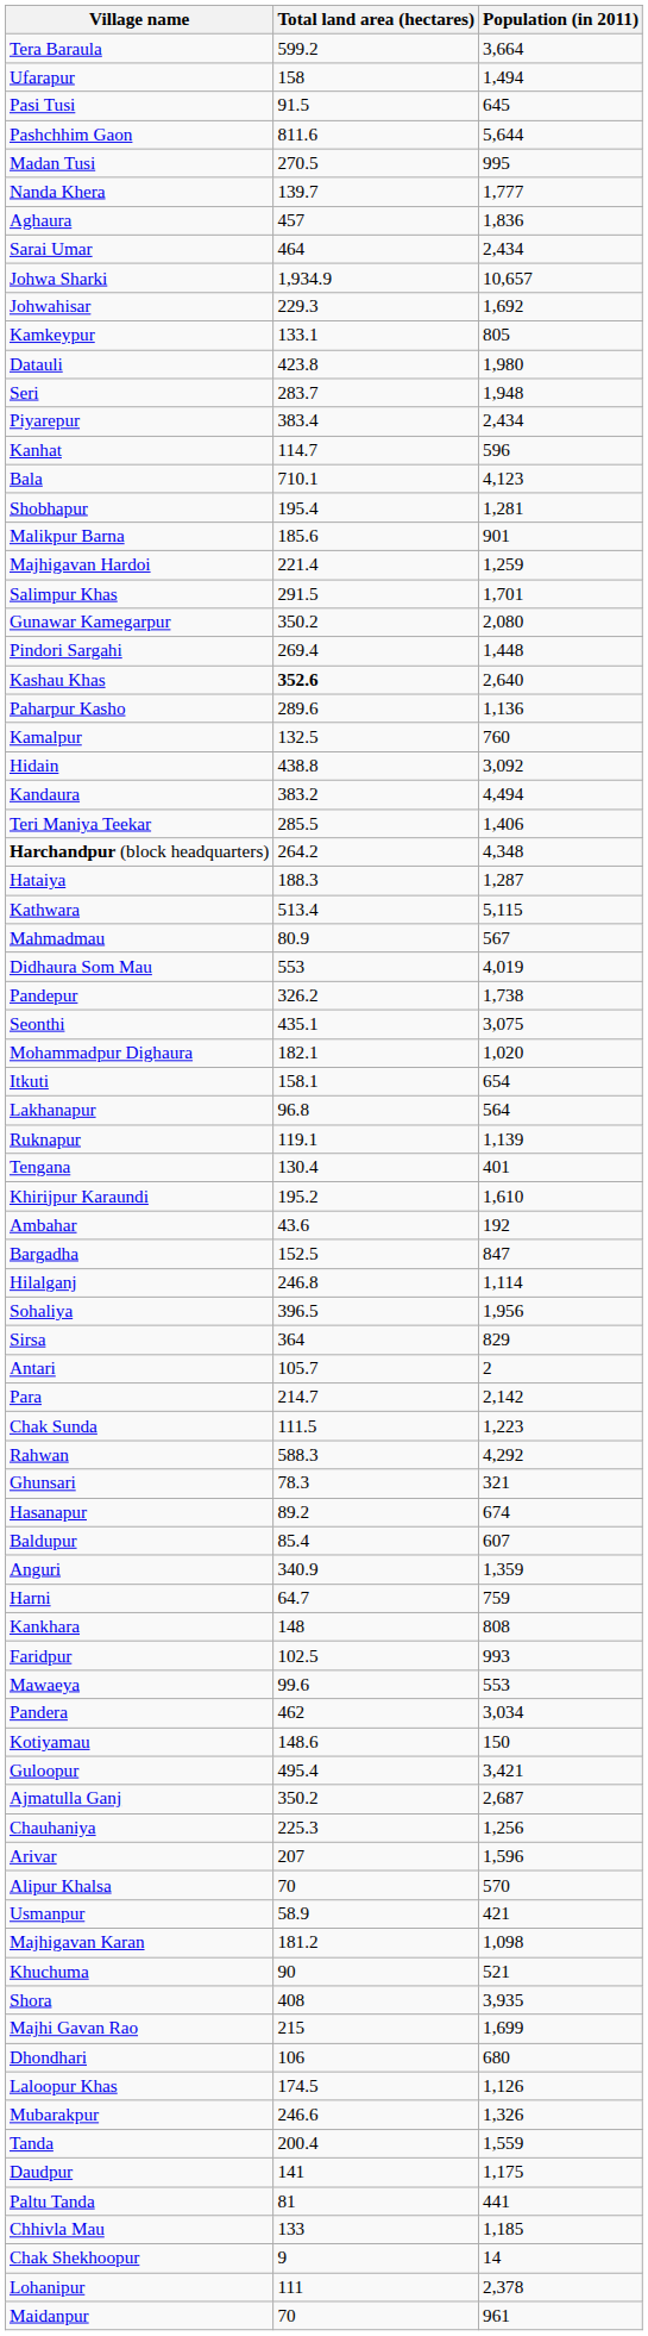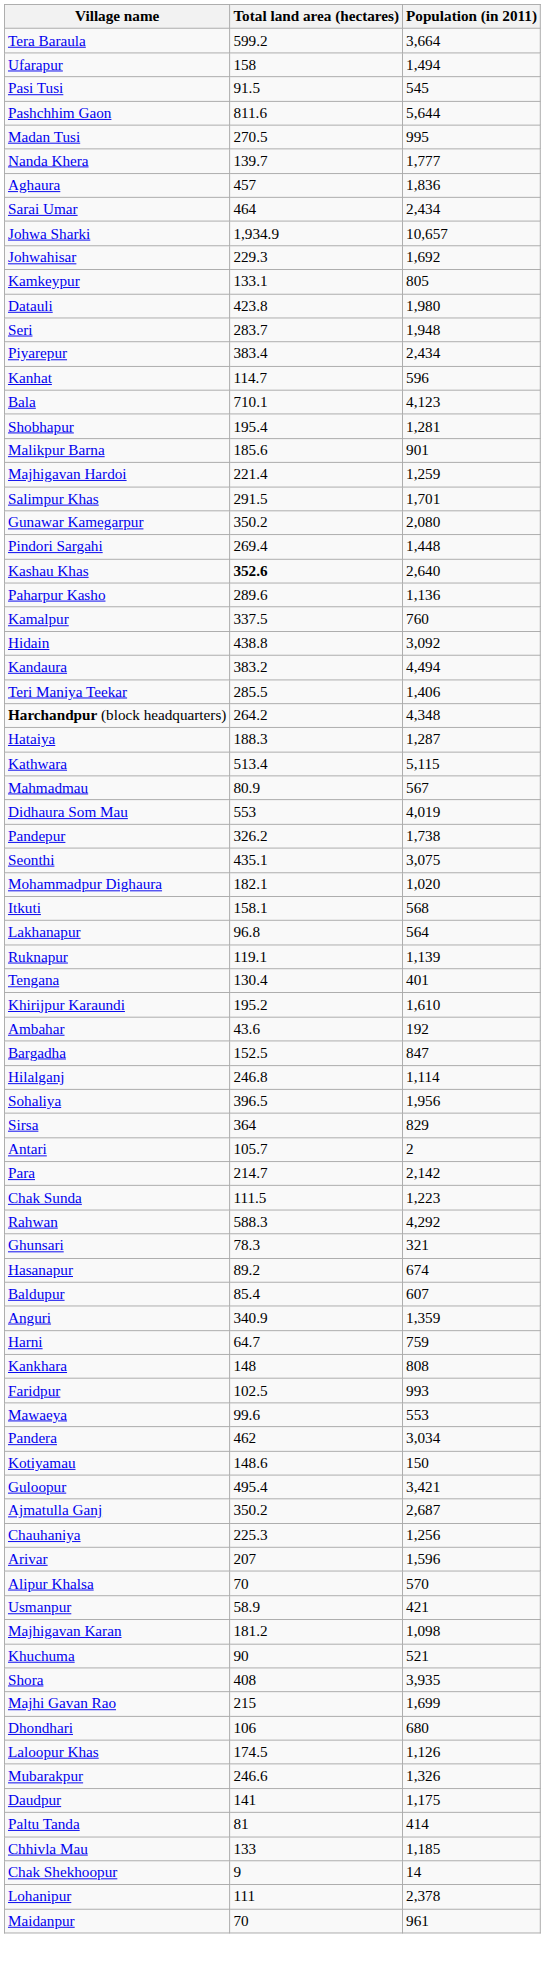 <table class="wikitable sortable">
 <tr>
 <th>Village name</th>
 <th>Total land area (hectares)</th>
 <th>Population (in 2011)</th>
 </tr>
 <tr>
 <td><a href='#'>Tera Baraula</a></td>
 <td>599.2</td>
 <td>3,664</td>
 </tr>
 <tr>
 <td><a href='#'>Ufarapur</a></td>
 <td>158</td>
 <td>1,494</td>
 </tr>
 <tr>
 <td><a href='#'>Pasi Tusi</a></td>
 <td>91.5</td>
-<td>645</td>
+<td>545</td>
 </tr>
 <tr>
 <td><a href='#'>Pashchhim Gaon</a></td>
 <td>811.6</td>
 <td>5,644</td>
 </tr>
 <tr>
 <td><a href='#'>Madan Tusi</a></td>
 <td>270.5</td>
 <td>995</td>
 </tr>
 <tr>
 <td><a href='#'>Nanda Khera</a></td>
 <td>139.7</td>
 <td>1,777</td>
 </tr>
 <tr>
 <td><a href='#'>Aghaura</a></td>
 <td>457</td>
 <td>1,836</td>
 </tr>
 <tr>
 <td><a href='#'>Sarai Umar</a></td>
 <td>464</td>
 <td>2,434</td>
 </tr>
 <tr>
 <td><a href='#'>Johwa Sharki</a></td>
 <td>1,934.9</td>
 <td>10,657</td>
 </tr>
 <tr>
 <td><a href='#'>Johwahisar</a></td>
 <td>229.3</td>
 <td>1,692</td>
 </tr>
 <tr>
 <td><a href='#'>Kamkeypur</a></td>
 <td>133.1</td>
 <td>805</td>
 </tr>
 <tr>
 <td><a href='#'>Datauli</a></td>
 <td>423.8</td>
 <td>1,980</td>
 </tr>
 <tr>
 <td><a href='#'>Seri</a></td>
 <td>283.7</td>
 <td>1,948</td>
 </tr>
 <tr>
 <td><a href='#'>Piyarepur</a></td>
 <td>383.4</td>
 <td>2,434</td>
 </tr>
 <tr>
 <td><a href='#'>Kanhat</a></td>
 <td>114.7</td>
 <td>596</td>
 </tr>
 <tr>
 <td><a href='#'>Bala</a></td>
 <td>710.1</td>
 <td>4,123</td>
 </tr>
 <tr>
 <td><a href='#'>Shobhapur</a></td>
 <td>195.4</td>
 <td>1,281</td>
 </tr>
 <tr>
 <td><a href='#'>Malikpur Barna</a></td>
 <td>185.6</td>
 <td>901</td>
 </tr>
 <tr>
 <td><a href='#'>Majhigavan Hardoi</a></td>
 <td>221.4</td>
 <td>1,259</td>
 </tr>
 <tr>
 <td><a href='#'>Salimpur Khas</a></td>
 <td>291.5</td>
 <td>1,701</td>
 </tr>
 <tr>
 <td><a href='#'>Gunawar Kamegarpur</a></td>
 <td>350.2</td>
 <td>2,080</td>
 </tr>
 <tr>
 <td><a href='#'>Pindori Sargahi</a></td>
 <td>269.4</td>
 <td>1,448</td>
 </tr>
 <tr>
 <td><a href='#'>Kashau Khas</a></td>
 <td><strong>352.6</strong></td>
 <td>2,640</td>
 </tr>
 <tr>
 <td><a href='#'>Paharpur Kasho</a></td>
 <td>289.6</td>
 <td>1,136</td>
 </tr>
 <tr>
 <td><a href='#'>Kamalpur</a></td>
-<td>132.5</td>
+<td>337.5</td>
 <td>760</td>
 </tr>
 <tr>
 <td><a href='#'>Hidain</a></td>
 <td>438.8</td>
 <td>3,092</td>
 </tr>
 <tr>
 <td><a href='#'>Kandaura</a></td>
 <td>383.2</td>
 <td>4,494</td>
 </tr>
 <tr>
 <td><a href='#'>Teri Maniya Teekar</a></td>
 <td>285.5</td>
 <td>1,406</td>
 </tr>
 <tr>
 <td><strong>Harchandpur</strong> (block headquarters)</td>
 <td>264.2</td>
 <td>4,348</td>
 </tr>
 <tr>
 <td><a href='#'>Hataiya</a></td>
 <td>188.3</td>
 <td>1,287</td>
 </tr>
 <tr>
 <td><a href='#'>Kathwara</a></td>
 <td>513.4</td>
 <td>5,115</td>
 </tr>
 <tr>
 <td><a href='#'>Mahmadmau</a></td>
 <td>80.9</td>
 <td>567</td>
 </tr>
 <tr>
 <td><a href='#'>Didhaura Som Mau</a></td>
 <td>553</td>
 <td>4,019</td>
 </tr>
 <tr>
 <td><a href='#'>Pandepur</a></td>
 <td>326.2</td>
 <td>1,738</td>
 </tr>
 <tr>
 <td><a href='#'>Seonthi</a></td>
 <td>435.1</td>
 <td>3,075</td>
 </tr>
 <tr>
 <td><a href='#'>Mohammadpur Dighaura</a></td>
 <td>182.1</td>
 <td>1,020</td>
 </tr>
 <tr>
 <td><a href='#'>Itkuti</a></td>
 <td>158.1</td>
-<td>654</td>
+<td>568</td>
 </tr>
 <tr>
 <td><a href='#'>Lakhanapur</a></td>
 <td>96.8</td>
 <td>564</td>
 </tr>
 <tr>
 <td><a href='#'>Ruknapur</a></td>
 <td>119.1</td>
 <td>1,139</td>
 </tr>
 <tr>
 <td><a href='#'>Tengana</a></td>
 <td>130.4</td>
 <td>401</td>
 </tr>
 <tr>
 <td><a href='#'>Khirijpur Karaundi</a></td>
 <td>195.2</td>
 <td>1,610</td>
 </tr>
 <tr>
 <td><a href='#'>Ambahar</a></td>
 <td>43.6</td>
 <td>192</td>
 </tr>
 <tr>
 <td><a href='#'>Bargadha</a></td>
 <td>152.5</td>
 <td>847</td>
 </tr>
 <tr>
 <td><a href='#'>Hilalganj</a></td>
 <td>246.8</td>
 <td>1,114</td>
 </tr>
 <tr>
 <td><a href='#'>Sohaliya</a></td>
 <td>396.5</td>
 <td>1,956</td>
 </tr>
 <tr>
 <td><a href='#'>Sirsa</a></td>
 <td>364</td>
 <td>829</td>
 </tr>
 <tr>
 <td><a href='#'>Antari</a></td>
 <td>105.7</td>
 <td>2</td>
 </tr>
 <tr>
 <td><a href='#'>Para</a></td>
 <td>214.7</td>
 <td>2,142</td>
 </tr>
 <tr>
 <td><a href='#'>Chak Sunda</a></td>
 <td>111.5</td>
 <td>1,223</td>
 </tr>
 <tr>
 <td><a href='#'>Rahwan</a></td>
 <td>588.3</td>
 <td>4,292</td>
 </tr>
 <tr>
 <td><a href='#'>Ghunsari</a></td>
 <td>78.3</td>
 <td>321</td>
 </tr>
 <tr>
 <td><a href='#'>Hasanapur</a></td>
 <td>89.2</td>
 <td>674</td>
 </tr>
 <tr>
 <td><a href='#'>Baldupur</a></td>
 <td>85.4</td>
 <td>607</td>
 </tr>
 <tr>
 <td><a href='#'>Anguri</a></td>
 <td>340.9</td>
 <td>1,359</td>
 </tr>
 <tr>
 <td><a href='#'>Harni</a></td>
 <td>64.7</td>
 <td>759</td>
 </tr>
 <tr>
 <td><a href='#'>Kankhara</a></td>
 <td>148</td>
 <td>808</td>
 </tr>
 <tr>
 <td><a href='#'>Faridpur</a></td>
 <td>102.5</td>
 <td>993</td>
 </tr>
 <tr>
 <td><a href='#'>Mawaeya</a></td>
 <td>99.6</td>
 <td>553</td>
 </tr>
 <tr>
 <td><a href='#'>Pandera</a></td>
 <td>462</td>
 <td>3,034</td>
 </tr>
 <tr>
 <td><a href='#'>Kotiyamau</a></td>
 <td>148.6</td>
 <td>150</td>
 </tr>
 <tr>
 <td><a href='#'>Guloopur</a></td>
 <td>495.4</td>
 <td>3,421</td>
 </tr>
 <tr>
 <td><a href='#'>Ajmatulla Ganj</a></td>
 <td>350.2</td>
 <td>2,687</td>
 </tr>
 <tr>
 <td><a href='#'>Chauhaniya</a></td>
 <td>225.3</td>
 <td>1,256</td>
 </tr>
 <tr>
 <td><a href='#'>Arivar</a></td>
 <td>207</td>
 <td>1,596</td>
 </tr>
 <tr>
 <td><a href='#'>Alipur Khalsa</a></td>
 <td>70</td>
 <td>570</td>
 </tr>
 <tr>
 <td><a href='#'>Usmanpur</a></td>
 <td>58.9</td>
 <td>421</td>
 </tr>
 <tr>
 <td><a href='#'>Majhigavan Karan</a></td>
 <td>181.2</td>
 <td>1,098</td>
 </tr>
 <tr>
 <td><a href='#'>Khuchuma</a></td>
 <td>90</td>
 <td>521</td>
 </tr>
 <tr>
 <td><a href='#'>Shora</a></td>
 <td>408</td>
 <td>3,935</td>
 </tr>
 <tr>
 <td><a href='#'>Majhi Gavan Rao</a></td>
 <td>215</td>
 <td>1,699</td>
 </tr>
 <tr>
 <td><a href='#'>Dhondhari</a></td>
 <td>106</td>
 <td>680</td>
 </tr>
 <tr>
 <td><a href='#'>Laloopur Khas</a></td>
 <td>174.5</td>
 <td>1,126</td>
 </tr>
 <tr>
 <td><a href='#'>Mubarakpur</a></td>
 <td>246.6</td>
 <td>1,326</td>
 </tr>
 <tr>
-<td><a href='#'>Tanda</a></td>
-<td>200.4</td>
-<td>1,559</td>
-</tr>
-<tr>
 <td><a href='#'>Daudpur</a></td>
 <td>141</td>
 <td>1,175</td>
 </tr>
 <tr>
 <td><a href='#'>Paltu Tanda</a></td>
 <td>81</td>
-<td>441</td>
+<td>414</td>
 </tr>
 <tr>
 <td><a href='#'>Chhivla Mau</a></td>
 <td>133</td>
 <td>1,185</td>
 </tr>
 <tr>
 <td><a href='#'>Chak Shekhoopur</a></td>
 <td>9</td>
 <td>14</td>
 </tr>
 <tr>
 <td><a href='#'>Lohanipur</a></td>
 <td>111</td>
 <td>2,378</td>
 </tr>
 <tr>
 <td><a href='#'>Maidanpur</a></td>
 <td>70</td>
 <td>961</td>
 </tr>
 </table>
